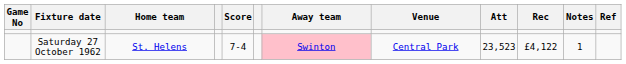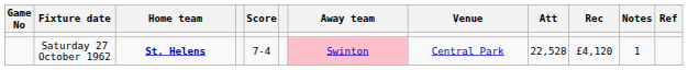 <table class="wikitable" style="text-align:center;">
 <tr>
 <th width=20 abbr="No">Game No</th>
 <th width=100 abbr="Date">Fixture date</th>
 <th width=150 abbr="Home team">Home team</th>
 <th width=5 abbr="space"></th>
 <th width=20 abbr="Score">Score</th>
 <th width=5 abbr="space"></th>
 <th width=150 abbr="Away team">Away team</th>
 <th width=150 abbr="Venue">Venue</th>
 <th width=45 abbr="Att">Att</th>
 <th width=60 abbr="Rec">Rec</th>
 <th width=20 abbr="Notes">Notes</th>
 <th width=30 abbr="Ref">Ref</th>
 </tr>
 <tr>
 <td></td>
 <td></td>
 <td></td>
 <td></td>
 <td></td>
 <td></td>
 <td></td>
 <td></td>
 <td></td>
 <td></td>
 <td></td>
 </tr>
 <tr>
 <td></td>
 <td>Saturday 27 October 1962</td>
-<td><a href='#'>St. Helens</a></td>
+<td><strong><a href='#'>St. Helens</a></strong></td>
 <td></td>
 <td>7-4</td>
 <td></td>
 <td style="background: pink;"><a href='#'>Swinton</a></td>
 <td><a href='#'>Central Park</a></td>
-<td>23,523</td>
-<td>£4,122</td>
+<td>22,528</td>
+<td>£4,120</td>
 <td>1</td>
 <td></td>
 </tr>
 </table>
